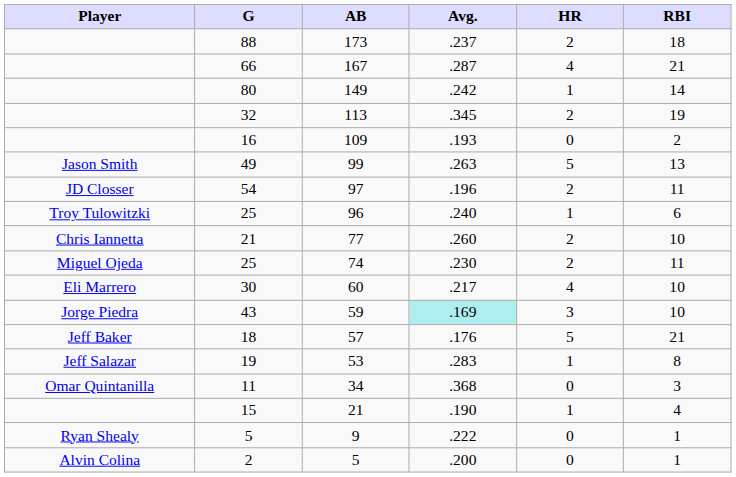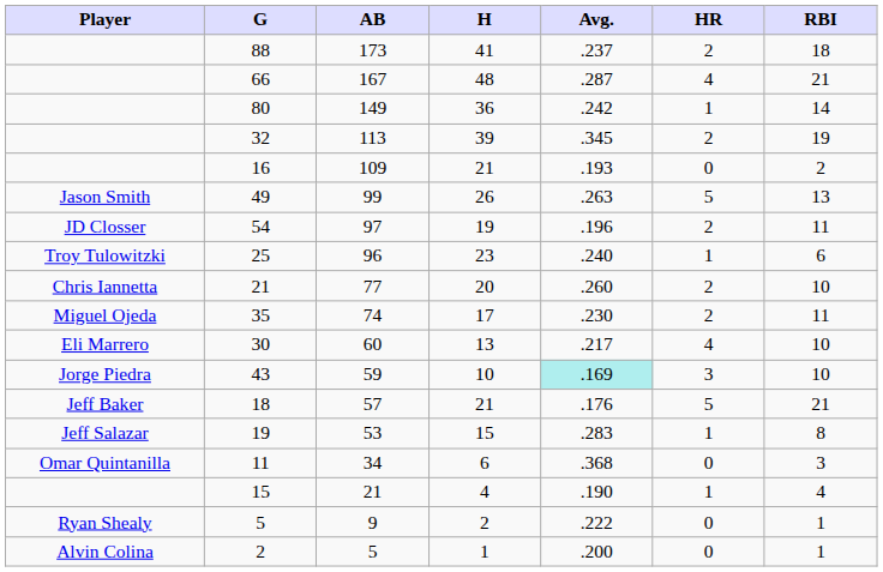 <table class="wikitable sortable">
 <tr>
 <th style="background:#ddf; width:16%;">Player</th>
 <th style="background:#ddf; width:9%;">G</th>
 <th style="background:#ddf; width:9%;">AB</th>
+<th style="background:#ddf; width:9%;">H</th>
 <th style="background:#ddf; width:9%;">Avg.</th>
 <th style="background:#ddf; width:9%;">HR</th>
 <th style="background:#ddf; width:9%;">RBI</th>
 </tr>
 <tr style="text-align:center;">
 <td></td>
 <td>88</td>
 <td>173</td>
+<td>41</td>
 <td>.237</td>
 <td>2</td>
 <td>18</td>
 </tr>
 <tr style="text-align:center;">
 <td></td>
 <td>66</td>
 <td>167</td>
+<td>48</td>
 <td>.287</td>
 <td>4</td>
 <td>21</td>
 </tr>
 <tr style="text-align:center;">
 <td></td>
 <td>80</td>
 <td>149</td>
+<td>36</td>
 <td>.242</td>
 <td>1</td>
 <td>14</td>
 </tr>
 <tr style="text-align:center;">
 <td></td>
 <td>32</td>
 <td>113</td>
+<td>39</td>
 <td>.345</td>
 <td>2</td>
 <td>19</td>
 </tr>
 <tr style="text-align:center;">
 <td></td>
 <td>16</td>
 <td>109</td>
+<td>21</td>
 <td>.193</td>
 <td>0</td>
 <td>2</td>
 </tr>
 <tr style="text-align:center;">
 <td><a href='#'>Jason Smith</a></td>
 <td>49</td>
 <td>99</td>
+<td>26</td>
 <td>.263</td>
 <td>5</td>
 <td>13</td>
 </tr>
 <tr align=center>
 <td><a href='#'>JD Closser</a></td>
 <td>54</td>
 <td>97</td>
+<td>19</td>
 <td>.196</td>
 <td>2</td>
 <td>11</td>
 </tr>
 <tr align=center>
 <td><a href='#'>Troy Tulowitzki</a></td>
 <td>25</td>
 <td>96</td>
+<td>23</td>
 <td>.240</td>
 <td>1</td>
 <td>6</td>
 </tr>
 <tr align=center>
 <td><a href='#'>Chris Iannetta</a></td>
 <td>21</td>
 <td>77</td>
+<td>20</td>
 <td>.260</td>
 <td>2</td>
 <td>10</td>
 </tr>
 <tr align=center>
 <td><a href='#'>Miguel Ojeda</a></td>
-<td>25</td>
+<td>35</td>
 <td>74</td>
+<td>17</td>
 <td>.230</td>
 <td>2</td>
 <td>11</td>
 </tr>
 <tr align=center>
 <td><a href='#'>Eli Marrero</a></td>
 <td>30</td>
 <td>60</td>
+<td>13</td>
 <td>.217</td>
 <td>4</td>
 <td>10</td>
 </tr>
 <tr align=center>
 <td><a href='#'>Jorge Piedra</a></td>
 <td>43</td>
 <td>59</td>
+<td>10</td>
 <td style="background: paleturquoise;">.169</td>
 <td>3</td>
 <td>10</td>
 </tr>
 <tr align=center>
 <td><a href='#'>Jeff Baker</a></td>
 <td>18</td>
 <td>57</td>
+<td>21</td>
 <td>.176</td>
 <td>5</td>
 <td>21</td>
 </tr>
 <tr align=center>
 <td><a href='#'>Jeff Salazar</a></td>
 <td>19</td>
 <td>53</td>
+<td>15</td>
 <td>.283</td>
 <td>1</td>
 <td>8</td>
 </tr>
 <tr align=center>
 <td><a href='#'>Omar Quintanilla</a></td>
 <td>11</td>
 <td>34</td>
+<td>6</td>
 <td>.368</td>
 <td>0</td>
 <td>3</td>
 </tr>
 <tr align=center>
 <td></td>
 <td>15</td>
 <td>21</td>
+<td>4</td>
 <td>.190</td>
 <td>1</td>
 <td>4</td>
 </tr>
 <tr align=center>
 <td><a href='#'>Ryan Shealy</a></td>
 <td>5</td>
 <td>9</td>
+<td>2</td>
 <td>.222</td>
 <td>0</td>
 <td>1</td>
 </tr>
 <tr align=center>
 <td><a href='#'>Alvin Colina</a></td>
 <td>2</td>
 <td>5</td>
+<td>1</td>
 <td>.200</td>
 <td>0</td>
 <td>1</td>
 </tr>
 </table>
